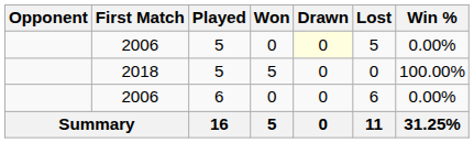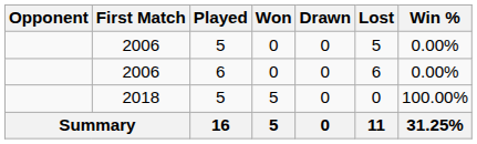 <table class="wikitable sortable" style="text-align:center;">
 <tr>
 <th>Opponent</th>
 <th>First Match</th>
 <th>Played</th>
 <th>Won</th>
 <th>Drawn</th>
 <th>Lost</th>
 <th>Win %</th>
 </tr>
 <tr>
 <td style="text-align: left;"></td>
 <td>2006</td>
 <td>5</td>
 <td>0</td>
-<td style="background: lightyellow;">0</td>
+<td>0</td>
 <td>5</td>
+<td>0.00%</td>
+</tr>
+<tr>
+<td style="text-align: left;"></td>
+<td>2006</td>
+<td>6</td>
+<td>0</td>
+<td>0</td>
+<td>6</td>
 <td>0.00%</td>
 </tr>
 <tr>
 <td style="text-align: left;"></td>
 <td>2018</td>
 <td>5</td>
 <td>5</td>
 <td>0</td>
 <td>0</td>
 <td>100.00%</td>
 </tr>
 <tr>
-<td style="text-align: left;"></td>
-<td>2006</td>
-<td>6</td>
-<td>0</td>
-<td>0</td>
-<td>6</td>
-<td>0.00%</td>
-</tr>
-<tr>
 <th colspan="2">Summary</th>
 <th>16</th>
 <th>5</th>
 <th>0</th>
 <th>11</th>
 <th>31.25%</th>
 </tr>
 </table>
